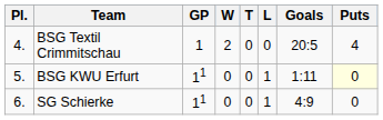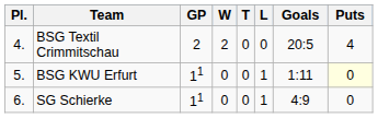 <table class="wikitable" style="text-align:center; width:70%">
 <tr bgcolor="#63B8FF">
 <th>Pl.</th>
 <th width="40%">Team</th>
 <th>GP</th>
 <th>W</th>
 <th>T</th>
 <th>L</th>
 <th>Goals</th>
 <th>Puts</th>
 </tr>
 <tr>
 <td>4.</td>
 <td align="left">BSG Textil Crimmitschau</td>
-<td>1</td>
+<td>2</td>
 <td>2</td>
 <td>0</td>
 <td>0</td>
 <td>20:5</td>
 <td>4</td>
 </tr>
 <tr>
 <td>5.</td>
 <td align="left">BSG KWU Erfurt</td>
 <td>1<sup>1</sup></td>
 <td>0</td>
 <td>0</td>
 <td>1</td>
 <td>1:11</td>
 <td style="background: lightyellow;">0</td>
 </tr>
 <tr>
 <td>6.</td>
 <td align="left">SG Schierke</td>
 <td>1<sup>1</sup></td>
 <td>0</td>
 <td>0</td>
 <td>1</td>
 <td>4:9</td>
 <td>0</td>
 </tr>
 </table>
